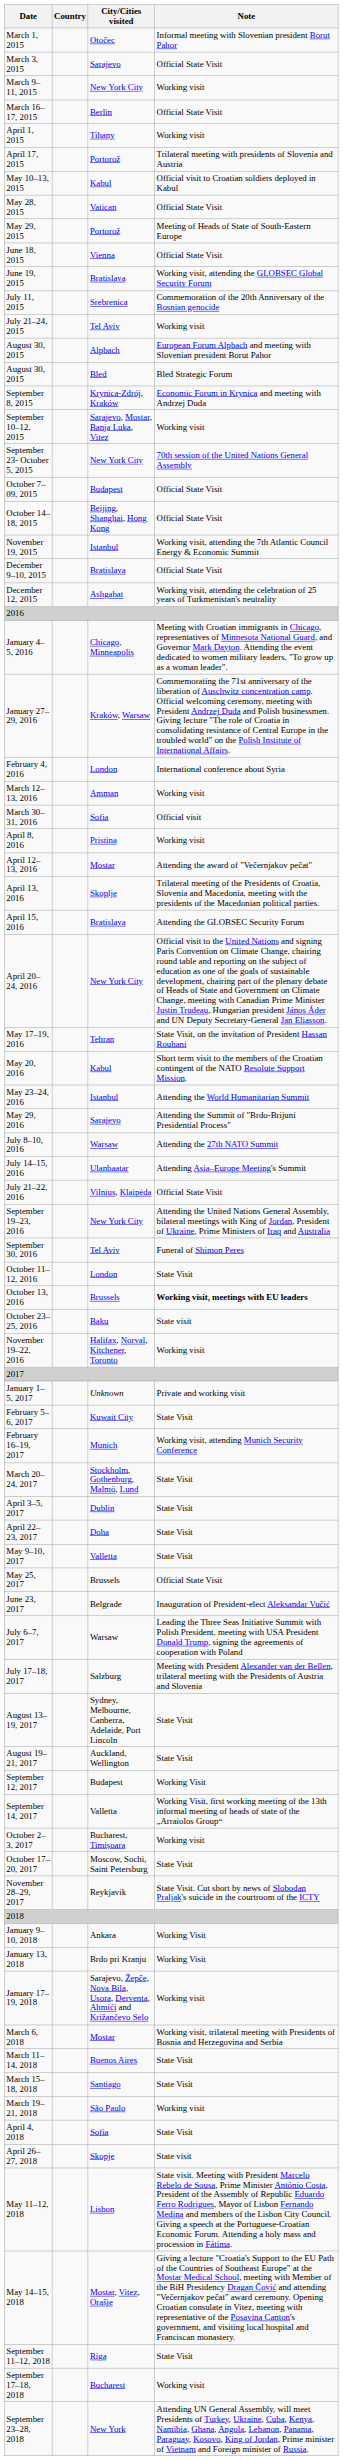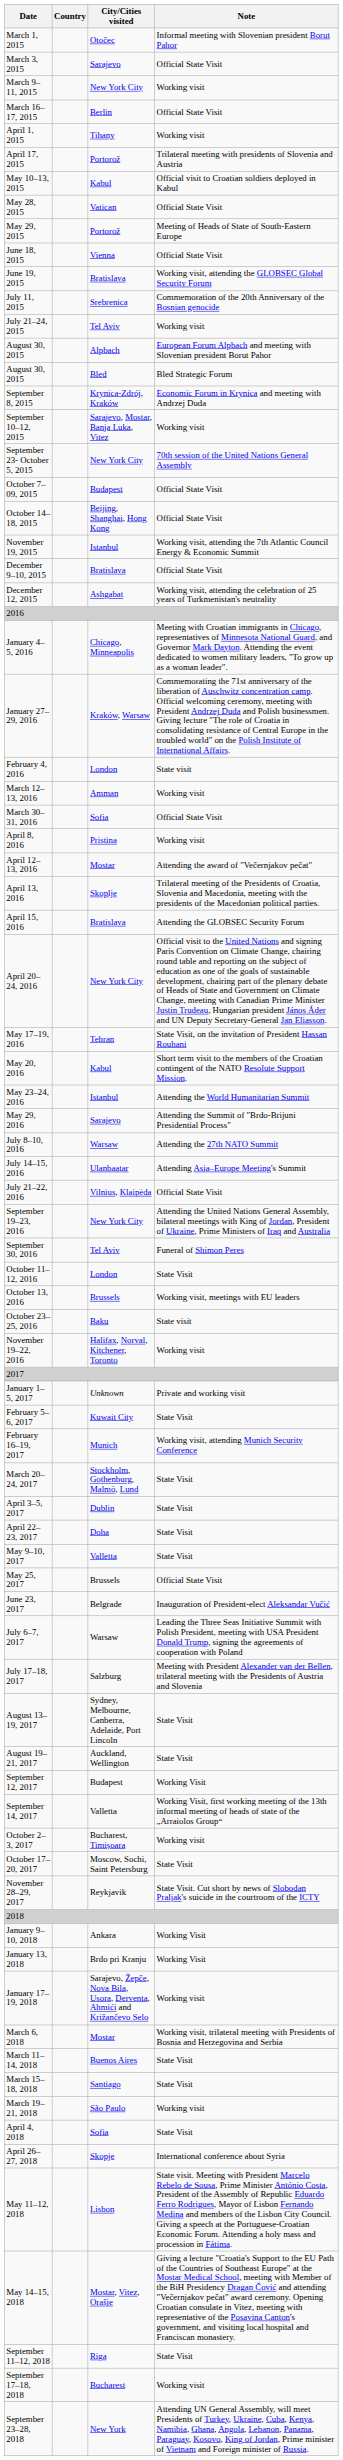 <table class="wikitable">
 <tr>
 <th>Date</th>
 <th>Country</th>
 <th>City/Cities visited</th>
 <th>Note</th>
 </tr>
 <tr>
 <td>March 1, 2015</td>
 <td></td>
 <td><a href='#'>Otočec</a></td>
 <td>Informal meeting with Slovenian president <a href='#'>Borut Pahor</a></td>
 </tr>
 <tr>
 <td>March 3, 2015</td>
 <td></td>
 <td><a href='#'>Sarajevo</a></td>
 <td>Official State Visit</td>
 </tr>
 <tr>
 <td>March 9–11, 2015</td>
 <td></td>
 <td><a href='#'>New York City</a></td>
 <td>Working visit</td>
 </tr>
 <tr>
 <td>March 16–17, 2015</td>
 <td></td>
 <td><a href='#'>Berlin</a></td>
 <td>Official State Visit</td>
 </tr>
 <tr>
 <td>April 1, 2015</td>
 <td></td>
 <td><a href='#'>Tihany</a></td>
 <td>Working visit</td>
 </tr>
 <tr>
 <td>April 17, 2015</td>
 <td></td>
 <td><a href='#'>Portorož</a></td>
 <td>Trilateral meeting with presidents of Slovenia and Austria</td>
 </tr>
 <tr>
 <td>May 10–13, 2015</td>
 <td></td>
 <td><a href='#'>Kabul</a></td>
 <td>Official visit to Croatian soldiers deployed in Kabul</td>
 </tr>
 <tr>
 <td>May 28, 2015</td>
 <td></td>
 <td><a href='#'>Vatican</a></td>
 <td>Official State Visit</td>
 </tr>
 <tr>
 <td>May 29, 2015</td>
 <td></td>
 <td><a href='#'>Portorož</a></td>
 <td>Meeting of Heads of State of South-Eastern Europe</td>
 </tr>
 <tr>
 <td>June 18, 2015</td>
 <td></td>
 <td><a href='#'>Vienna</a></td>
 <td>Official State Visit</td>
 </tr>
 <tr>
 <td>June 19, 2015</td>
 <td></td>
 <td><a href='#'>Bratislava</a></td>
 <td>Working visit, attending the <a href='#'>GLOBSEC Global Security Forum</a></td>
 </tr>
 <tr>
 <td>July 11, 2015</td>
 <td></td>
 <td><a href='#'>Srebrenica</a></td>
 <td>Commemoration of the 20th Anniversary of the <a href='#'>Bosnian genocide</a></td>
 </tr>
 <tr>
 <td>July 21–24, 2015</td>
 <td></td>
 <td><a href='#'>Tel Aviv</a></td>
 <td>Working visit</td>
 </tr>
 <tr>
 <td>August 30, 2015</td>
 <td></td>
 <td><a href='#'>Alpbach</a></td>
 <td><a href='#'>European Forum Alpbach</a> and meeting with Slovenian president Borut Pahor</td>
 </tr>
 <tr>
 <td>August 30, 2015</td>
 <td></td>
 <td><a href='#'>Bled</a></td>
 <td>Bled Strategic Forum</td>
 </tr>
 <tr>
 <td>September 8, 2015</td>
 <td></td>
 <td><a href='#'>Krynica-Zdrój</a>, <a href='#'>Kraków</a></td>
 <td><a href='#'>Economic Forum in Krynica</a> and meeting with Andrzej Duda</td>
 </tr>
 <tr>
 <td>September 10–12, 2015</td>
 <td></td>
 <td><a href='#'>Sarajevo</a>, <a href='#'>Mostar</a>, <a href='#'>Banja Luka</a>, <a href='#'>Vitez</a></td>
 <td>Working visit</td>
 </tr>
 <tr>
 <td>September 23- October 5, 2015</td>
 <td></td>
 <td><a href='#'>New York City</a></td>
 <td><a href='#'>70th session of the United Nations General Assembly</a></td>
 </tr>
 <tr>
 <td>October 7–09, 2015</td>
 <td></td>
 <td><a href='#'>Budapest</a></td>
 <td>Official State Visit</td>
 </tr>
 <tr>
 <td>October 14–18, 2015</td>
 <td></td>
 <td><a href='#'>Beijing</a>, <a href='#'>Shanghai</a>, <a href='#'>Hong Kong</a></td>
 <td>Official State Visit</td>
 </tr>
 <tr>
 <td>November 19, 2015</td>
 <td></td>
 <td><a href='#'>Istanbul</a></td>
 <td>Working visit, attending the 7th Atlantic Council Energy & Economic Summit</td>
 </tr>
 <tr>
 <td>December 9–10, 2015</td>
 <td></td>
 <td><a href='#'>Bratislava</a></td>
 <td>Official State Visit</td>
 </tr>
 <tr>
 <td>December 12, 2015</td>
 <td></td>
 <td><a href='#'>Ashgabat</a></td>
 <td>Working visit, attending the celebration of 25 years of Turkmenistan's neutrality</td>
 </tr>
 <tr>
 <td colspan="14" style="background:#D0D0D0; color:black">2016</td>
 </tr>
 <tr>
 <td>January 4–5, 2016</td>
 <td></td>
 <td><a href='#'>Chicago</a>, <a href='#'>Minneapolis</a></td>
 <td>Meeting with Croatian immigrants in <a href='#'>Chicago</a>, representatives of <a href='#'>Minnesota National Guard</a>, and Governor <a href='#'>Mark Dayton</a>. Attending the event dedicated to women military leaders, "To grow up as a woman leader".</td>
 </tr>
 <tr>
 <td>January 27–29, 2016</td>
 <td></td>
 <td><a href='#'>Kraków</a>, <a href='#'>Warsaw</a></td>
 <td>Commemorating the 71st anniversary of the liberation of <a href='#'>Auschwitz concentration camp</a>. Official welcoming ceremony, meeting with President <a href='#'>Andrzej Duda</a> and Polish businessmen. Giving lecture "The role of Croatia in consolidating resistance of Central Europe in the troubled world" on the <a href='#'>Polish Institute of International Affairs</a>.</td>
 </tr>
 <tr>
 <td>February 4, 2016</td>
 <td></td>
 <td><a href='#'>London</a></td>
-<td>International conference about Syria</td>
+<td>State visit</td>
 </tr>
 <tr>
 <td>March 12–13, 2016</td>
 <td></td>
 <td><a href='#'>Amman</a></td>
 <td>Working visit</td>
 </tr>
 <tr>
 <td>March 30–31, 2016</td>
 <td></td>
 <td><a href='#'>Sofia</a></td>
-<td>Official visit</td>
+<td>Official State Visit</td>
 </tr>
 <tr>
 <td>April 8, 2016</td>
 <td></td>
 <td><a href='#'>Pristina</a></td>
 <td>Working visit</td>
 </tr>
 <tr>
 <td>April 12–13, 2016</td>
 <td></td>
 <td><a href='#'>Mostar</a></td>
 <td>Attending the award of "Večernjakov pečat"</td>
 </tr>
 <tr>
 <td>April 13, 2016</td>
 <td></td>
 <td><a href='#'>Skoplje</a></td>
 <td>Trilateral meeting of the Presidents of Croatia, Slovenia and Macedonia, meeting with the presidents of the Macedonian political parties.</td>
 </tr>
 <tr>
 <td>April 15, 2016</td>
 <td></td>
 <td><a href='#'>Bratislava</a></td>
 <td>Attending the GLOBSEC Security Forum</td>
 </tr>
 <tr>
 <td>April 20–24, 2016</td>
 <td></td>
 <td><a href='#'>New York City</a></td>
 <td>Official visit to the <a href='#'>United Nations</a> and signing Paris Convention on Climate Change, chairing round table and reporting on the subject of education as one of the goals of sustainable development, chairing part of the plenary debate of Heads of State and Government on Climate Change, meeting with Canadian Prime Minister <a href='#'>Justin Trudeau</a>, Hungarian president <a href='#'>János Áder</a> and UN Deputy Secretary-General <a href='#'>Jan Eliasson</a>.</td>
 </tr>
 <tr>
 <td>May 17–19, 2016</td>
 <td></td>
 <td><a href='#'>Tehran</a></td>
 <td>State Visit, on the invitation of President <a href='#'>Hassan Rouhani</a></td>
 </tr>
 <tr>
 <td>May 20, 2016</td>
 <td></td>
 <td><a href='#'>Kabul</a></td>
 <td>Short term visit to the members of the Croatian contingent of the NATO <a href='#'>Resolute Support Mission</a>.</td>
 </tr>
 <tr>
 <td>May 23–24, 2016</td>
 <td></td>
 <td><a href='#'>Istanbul</a></td>
 <td>Attending the <a href='#'>World Humanitarian Summit</a></td>
 </tr>
 <tr>
 <td>May 29, 2016</td>
 <td></td>
 <td><a href='#'>Sarajevo</a></td>
 <td>Attending the Summit of "Brdo-Brijuni Presidential Process"</td>
 </tr>
 <tr>
 <td>July 8–10, 2016</td>
 <td></td>
 <td><a href='#'>Warsaw</a></td>
 <td>Attending the <a href='#'>27th NATO Summit</a></td>
 </tr>
 <tr>
 <td>July 14–15, 2016</td>
 <td></td>
 <td><a href='#'>Ulanbaatar</a></td>
 <td>Attending <a href='#'>Asia–Europe Meeting</a>'s Summit</td>
 </tr>
 <tr>
 <td>July 21–22, 2016</td>
 <td></td>
 <td><a href='#'>Vilnius</a>, <a href='#'>Klaipėda</a></td>
 <td>Official State Visit</td>
 </tr>
 <tr>
 <td>September 19–23, 2016</td>
 <td></td>
 <td><a href='#'>New York City</a></td>
 <td>Attending the United Nations General Assembly, bilateral meetings with King of <a href='#'>Jordan</a>, President of <a href='#'>Ukraine</a>, Prime Ministers of <a href='#'>Iraq</a> and <a href='#'>Australia</a></td>
 </tr>
 <tr>
 <td>September 30, 2016</td>
 <td></td>
 <td><a href='#'>Tel Aviv</a></td>
 <td>Funeral of <a href='#'>Shimon Peres</a></td>
 </tr>
 <tr>
 <td>October 11–12, 2016</td>
 <td></td>
 <td><a href='#'>London</a></td>
 <td>State Visit</td>
 </tr>
 <tr>
 <td>October 13, 2016</td>
 <td></td>
 <td><a href='#'>Brussels</a></td>
-<td><strong>Working visit, meetings with EU leaders</strong></td>
+<td>Working visit, meetings with EU leaders</td>
 </tr>
 <tr>
 <td>October 23–25, 2016</td>
 <td></td>
 <td><a href='#'>Baku</a></td>
 <td>State visit</td>
 </tr>
 <tr>
 <td>November 19–22, 2016</td>
 <td></td>
 <td><a href='#'>Halifax</a>, <a href='#'>Norval</a>, <a href='#'>Kitchener</a>, <a href='#'>Toronto</a></td>
 <td>Working visit</td>
 </tr>
 <tr>
 <td colspan="14" style="background:#D0D0D0; color:black">2017</td>
 </tr>
 <tr>
 <td>January 1–5, 2017</td>
 <td></td>
 <td><em>Unknown</em></td>
 <td>Private and working visit</td>
 </tr>
 <tr>
 <td>February 5–6, 2017</td>
 <td></td>
 <td><a href='#'>Kuwait City</a></td>
 <td>State Visit</td>
 </tr>
 <tr>
 <td>February 16–19, 2017</td>
 <td></td>
 <td><a href='#'>Munich</a></td>
 <td>Working visit, attending <a href='#'>Munich Security Conference</a></td>
 </tr>
 <tr>
 <td>March 20–24, 2017</td>
 <td></td>
 <td><a href='#'>Stockholm</a>, <a href='#'>Gothenburg</a>, <a href='#'>Malmö</a>, <a href='#'>Lund</a></td>
 <td>State Visit </td>
 </tr>
 <tr>
 <td>April 3–5, 2017</td>
 <td></td>
 <td><a href='#'>Dublin</a></td>
 <td>State Visit</td>
 </tr>
 <tr>
 <td>April 22–23, 2017</td>
 <td></td>
 <td><a href='#'>Doha</a></td>
 <td>State Visit</td>
 </tr>
 <tr>
 <td>May 9–10, 2017</td>
 <td></td>
 <td><a href='#'>Valletta</a></td>
 <td>State Visit</td>
 </tr>
 <tr>
 <td>May 25, 2017</td>
 <td></td>
 <td>Brussels</td>
 <td>Official State Visit</td>
 </tr>
 <tr>
 <td>June 23, 2017</td>
 <td></td>
 <td>Belgrade</td>
 <td>Inauguration of President-elect <a href='#'>Aleksandar Vučić</a></td>
 </tr>
 <tr>
 <td>July 6–7, 2017</td>
 <td></td>
 <td>Warsaw</td>
 <td>Leading the Three Seas Initiative Summit with Polish President, meeting with USA President <a href='#'>Donald Trump</a>, signing the agreements of cooperation with Poland</td>
 </tr>
 <tr>
 <td>July 17–18, 2017</td>
 <td></td>
 <td>Salzburg</td>
 <td>Meeting with President <a href='#'>Alexander van der Bellen</a>, trilateral meeting with the Presidents of Austria and Slovenia</td>
 </tr>
 <tr>
 <td>August 13–19, 2017</td>
 <td></td>
 <td>Sydney, Melbourne, Canberra, Adelaide, Port Lincoln</td>
 <td>State Visit</td>
 </tr>
 <tr>
 <td>August 19–21, 2017</td>
 <td></td>
 <td>Auckland, Wellington</td>
 <td>State Visit</td>
 </tr>
 <tr>
 <td>September 12, 2017</td>
 <td></td>
 <td>Budapest</td>
 <td>Working Visit</td>
 </tr>
 <tr>
 <td>September 14, 2017</td>
 <td></td>
 <td>Valletta</td>
 <td>Working Visit, first working meeting of the 13th informal meeting of heads of state of the „Arraiolos Group“</td>
 </tr>
 <tr>
 <td>October 2–3, 2017</td>
 <td></td>
 <td>Bucharest, <a href='#'>Timișoara</a></td>
 <td>Working visit</td>
 </tr>
 <tr>
 <td>October 17–20, 2017</td>
 <td></td>
 <td>Moscow, Sochi, Saint Petersburg</td>
 <td>State Visit</td>
 </tr>
 <tr>
 <td>November 28–29, 2017</td>
 <td></td>
 <td>Reykjavik</td>
 <td>State Visit. Cut short by news of <a href='#'>Slobodan Praljak</a>'s suicide in the courtroom of the <a href='#'>ICTY</a></td>
 </tr>
 <tr>
 <td colspan="14" style="background:#D0D0D0; color:black">2018</td>
 </tr>
 <tr>
 <td>January 9–10, 2018</td>
 <td></td>
 <td>Ankara</td>
 <td>Working Visit</td>
 </tr>
 <tr>
 <td>January 13, 2018</td>
 <td></td>
 <td>Brdo pri Kranju</td>
 <td>Working Visit</td>
 </tr>
 <tr>
 <td>January 17–19, 2018</td>
 <td></td>
 <td>Sarajevo, <a href='#'>Žepče</a>, <a href='#'>Nova Bila</a>, <a href='#'>Usora</a>, <a href='#'>Derventa</a>, <a href='#'>Ahmići</a> and <a href='#'>Križančevo Selo</a></td>
 <td>Working visit</td>
 </tr>
 <tr>
 <td>March 6, 2018</td>
 <td></td>
 <td><a href='#'>Mostar</a></td>
 <td>Working visit, trilateral meeting with Presidents of Bosnia and Herzegovina and Serbia</td>
 </tr>
 <tr>
 <td>March 11–14, 2018</td>
 <td></td>
 <td><a href='#'>Buenos Aires</a></td>
 <td>State Visit</td>
 </tr>
 <tr>
 <td>March 15–18, 2018</td>
 <td></td>
 <td><a href='#'>Santiago</a></td>
 <td>State Visit</td>
 </tr>
 <tr>
 <td>March 19–21, 2018</td>
 <td></td>
 <td><a href='#'>São Paulo</a></td>
 <td>Working visit</td>
 </tr>
 <tr>
 <td>April 4, 2018</td>
 <td></td>
 <td><a href='#'>Sofia</a></td>
 <td>State Visit</td>
 </tr>
 <tr>
 <td>April 26–27, 2018</td>
 <td></td>
 <td><a href='#'>Skopje</a></td>
-<td>State visit</td>
+<td>International conference about Syria</td>
 </tr>
 <tr>
 <td>May 11–12, 2018</td>
 <td></td>
 <td><a href='#'>Lisbon</a></td>
 <td>State visit. Meeting with President <a href='#'>Marcelo Rebelo de Sousa</a>, Prime Minister <a href='#'>António Costa</a>, President of the Assembly of Republic <a href='#'>Eduardo Ferro Rodrigues</a>, Mayor of Lisbon <a href='#'>Fernando Medina</a> and members of the Lisbon City Council. Giving a speech at the Portuguese-Croatian Economic Forum. Attending a holy mass and procession in <a href='#'>Fátima</a>.</td>
 </tr>
 <tr>
 <td>May 14–15, 2018</td>
 <td></td>
 <td><a href='#'>Mostar</a>, <a href='#'>Vitez</a>, <a href='#'>Orašje</a></td>
 <td>Giving a lecture "Croatia's Support to the EU Path of the Countries of Southeast Europe" at the <a href='#'>Mostar Medical School</a>, meeting with Member of the BiH Presidency <a href='#'>Dragan Čović</a> and attending "Večernjakov pečat" award ceremony. Opening Croatian consulate in Vitez, meeting with representative of the <a href='#'>Posavina Canton</a>'s government, and visiting local hospital and Franciscan monastery.</td>
 </tr>
 <tr>
 <td>September 11–12, 2018</td>
 <td></td>
 <td><a href='#'>Riga</a></td>
 <td>State Visit</td>
 </tr>
 <tr>
 <td>September 17–18, 2018</td>
 <td></td>
 <td><a href='#'>Bucharest</a></td>
 <td>Working visit</td>
 </tr>
 <tr>
 <td>September 23–28, 2018</td>
 <td></td>
 <td><a href='#'>New York</a></td>
 <td>Attending UN General Assembly, will meet Presidents of <a href='#'>Turkey</a>, <a href='#'>Ukraine</a>, <a href='#'>Cuba</a>, <a href='#'>Kenya</a>, <a href='#'>Namibia</a>, <a href='#'>Ghana</a>, <a href='#'>Angola</a>, <a href='#'>Lebanon</a>, <a href='#'>Panama</a>, <a href='#'>Paraguay</a>, <a href='#'>Kosovo</a>, <a href='#'>King of Jordan</a>, Prime minister of <a href='#'>Vietnam</a> and Foreign minister of <a href='#'>Russia</a>.</td>
 </tr>
 </table>
